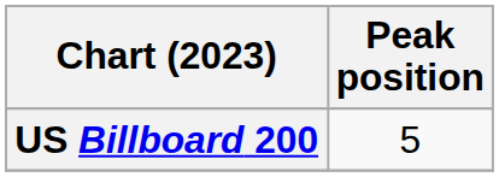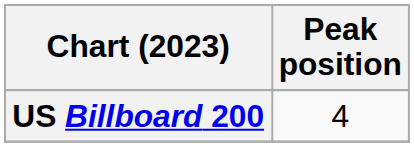 <table class="wikitable sortable plainrowheaders" style="text-align:center;">
 <tr>
 <th scope="col">Chart (2023)</th>
 <th scope="col">Peak<br>position</th>
 </tr>
 <tr>
 </tr>
 <tr>
 </tr>
 <tr>
 </tr>
 <tr>
 </tr>
 <tr>
 </tr>
 <tr>
 </tr>
 <tr>
 </tr>
 <tr>
 </tr>
 <tr>
 </tr>
 <tr>
 </tr>
 <tr>
 </tr>
 <tr>
 </tr>
 <tr>
 </tr>
 <tr>
 </tr>
 <tr>
 </tr>
 <tr>
 </tr>
 <tr>
 </tr>
 <tr>
 <th scope="row">US <a href='#'><em>Billboard</em> 200</a></th>
-<td>5</td>
+<td>4</td>
 </tr>
 <tr>
 </tr>
 <tr>
 </tr>
 <tr>
 </tr>
 <tr>
 </tr>
 </table>
